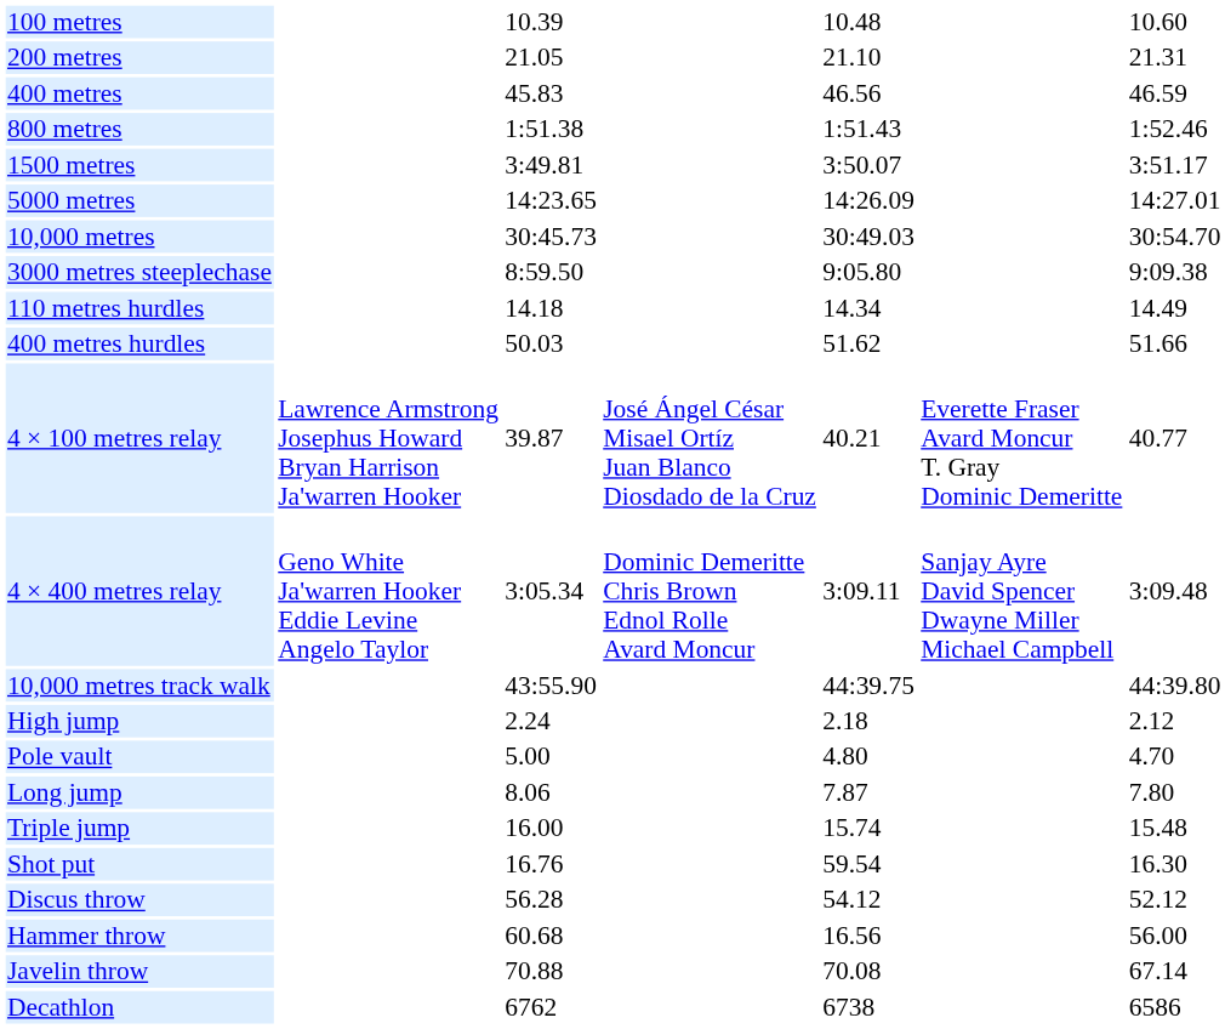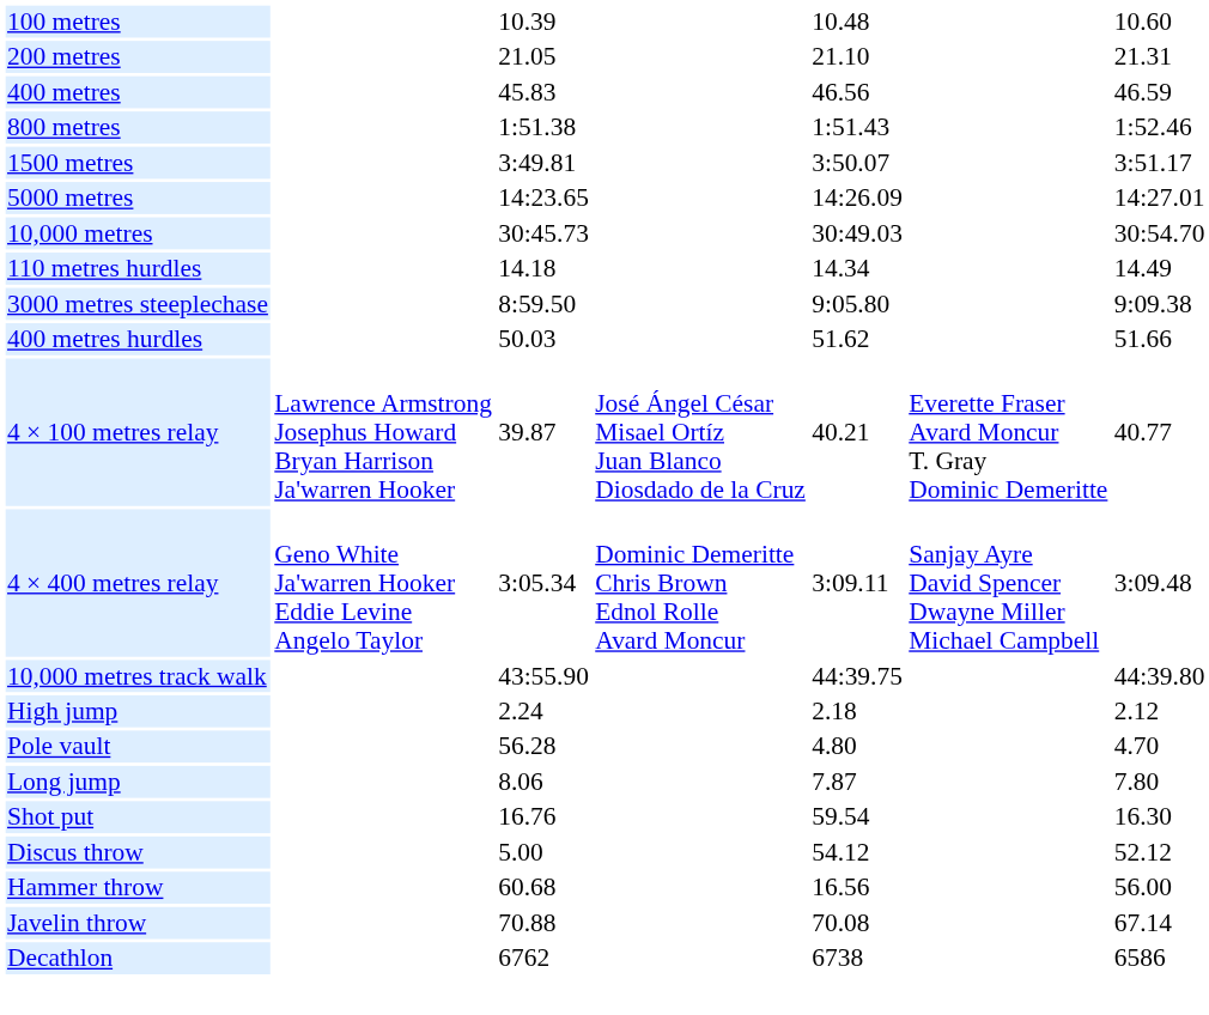 <table>
 <tr>
 <td bgcolor = DDEEFF><a href='#'>100 metres</a></td>
 <td></td>
 <td>10.39</td>
 <td></td>
 <td>10.48</td>
 <td></td>
 <td>10.60</td>
 </tr>
 <tr>
 <td bgcolor = DDEEFF><a href='#'>200 metres</a></td>
 <td></td>
 <td>21.05</td>
 <td></td>
 <td>21.10</td>
 <td></td>
 <td>21.31</td>
 </tr>
 <tr>
 <td bgcolor = DDEEFF><a href='#'>400 metres</a></td>
 <td></td>
 <td>45.83</td>
 <td></td>
 <td>46.56</td>
 <td></td>
 <td>46.59</td>
 </tr>
 <tr>
 <td bgcolor = DDEEFF><a href='#'>800 metres</a></td>
 <td></td>
 <td>1:51.38</td>
 <td></td>
 <td>1:51.43</td>
 <td></td>
 <td>1:52.46</td>
 </tr>
 <tr>
 <td bgcolor = DDEEFF><a href='#'>1500 metres</a></td>
 <td></td>
 <td>3:49.81</td>
 <td></td>
 <td>3:50.07</td>
 <td></td>
 <td>3:51.17</td>
 </tr>
 <tr>
 <td bgcolor = DDEEFF><a href='#'>5000 metres</a></td>
 <td></td>
 <td>14:23.65</td>
 <td></td>
 <td>14:26.09</td>
 <td></td>
 <td>14:27.01</td>
 </tr>
 <tr>
 <td bgcolor = DDEEFF><a href='#'>10,000 metres</a></td>
 <td></td>
 <td>30:45.73</td>
 <td></td>
 <td>30:49.03</td>
 <td></td>
 <td>30:54.70</td>
 </tr>
 <tr>
+<td bgcolor = DDEEFF><a href='#'>110 metres hurdles</a></td>
+<td></td>
+<td>14.18</td>
+<td></td>
+<td>14.34</td>
+<td></td>
+<td>14.49</td>
+</tr>
+<tr>
 <td bgcolor = DDEEFF><a href='#'>3000 metres steeplechase</a></td>
 <td></td>
 <td>8:59.50</td>
 <td></td>
 <td>9:05.80</td>
 <td></td>
 <td>9:09.38</td>
-</tr>
-<tr>
-<td bgcolor = DDEEFF><a href='#'>110 metres hurdles</a></td>
-<td></td>
-<td>14.18</td>
-<td></td>
-<td>14.34</td>
-<td></td>
-<td>14.49</td>
 </tr>
 <tr>
 <td bgcolor = DDEEFF><a href='#'>400 metres hurdles</a></td>
 <td></td>
 <td>50.03</td>
 <td></td>
 <td>51.62</td>
 <td></td>
 <td>51.66</td>
 </tr>
 <tr>
 <td bgcolor = DDEEFF><a href='#'>4 × 100 metres relay</a></td>
 <td><br><a href='#'>Lawrence Armstrong</a><br><a href='#'>Josephus Howard</a><br><a href='#'>Bryan Harrison</a><br><a href='#'>Ja'warren Hooker</a></td>
 <td>39.87</td>
 <td><br><a href='#'>José Ángel César</a><br><a href='#'>Misael Ortíz</a><br><a href='#'>Juan Blanco</a><br><a href='#'>Diosdado de la Cruz</a></td>
 <td>40.21</td>
 <td><br><a href='#'>Everette Fraser</a><br><a href='#'>Avard Moncur</a><br>T. Gray<br><a href='#'>Dominic Demeritte</a></td>
 <td>40.77</td>
 </tr>
 <tr>
 <td bgcolor = DDEEFF><a href='#'>4 × 400 metres relay</a></td>
 <td><br><a href='#'>Geno White</a><br><a href='#'>Ja'warren Hooker</a><br><a href='#'>Eddie Levine</a><br><a href='#'>Angelo Taylor</a></td>
 <td>3:05.34</td>
 <td><br><a href='#'>Dominic Demeritte</a><br><a href='#'>Chris Brown</a><br><a href='#'>Ednol Rolle</a><br><a href='#'>Avard Moncur</a></td>
 <td>3:09.11</td>
 <td><br><a href='#'>Sanjay Ayre</a><br><a href='#'>David Spencer</a><br><a href='#'>Dwayne Miller</a><br><a href='#'>Michael Campbell</a></td>
 <td>3:09.48</td>
 </tr>
 <tr>
 <td bgcolor = DDEEFF><a href='#'>10,000 metres track walk</a></td>
 <td></td>
 <td>43:55.90</td>
 <td></td>
 <td>44:39.75</td>
 <td></td>
 <td>44:39.80</td>
 </tr>
 <tr>
 <td bgcolor = DDEEFF><a href='#'>High jump</a></td>
 <td></td>
 <td>2.24</td>
 <td></td>
 <td>2.18</td>
 <td></td>
 <td>2.12</td>
 </tr>
 <tr>
 <td bgcolor = DDEEFF><a href='#'>Pole vault</a></td>
 <td></td>
-<td>5.00</td>
+<td>56.28</td>
 <td></td>
 <td>4.80</td>
 <td></td>
 <td>4.70</td>
 </tr>
 <tr>
 <td bgcolor = DDEEFF><a href='#'>Long jump</a></td>
 <td></td>
 <td>8.06</td>
 <td></td>
 <td>7.87</td>
 <td></td>
 <td>7.80</td>
 </tr>
 <tr>
-<td bgcolor = DDEEFF><a href='#'>Triple jump</a></td>
-<td></td>
-<td>16.00</td>
-<td></td>
-<td>15.74</td>
-<td></td>
-<td>15.48</td>
-</tr>
-<tr>
 <td bgcolor = DDEEFF><a href='#'>Shot put</a></td>
 <td></td>
 <td>16.76</td>
 <td></td>
 <td>59.54</td>
 <td></td>
 <td>16.30</td>
 </tr>
 <tr>
 <td bgcolor = DDEEFF><a href='#'>Discus throw</a></td>
 <td></td>
-<td>56.28</td>
+<td>5.00</td>
 <td></td>
 <td>54.12</td>
 <td></td>
 <td>52.12</td>
 </tr>
 <tr>
 <td bgcolor = DDEEFF><a href='#'>Hammer throw</a></td>
 <td></td>
 <td>60.68</td>
 <td></td>
 <td>16.56</td>
 <td></td>
 <td>56.00</td>
 </tr>
 <tr>
 <td bgcolor = DDEEFF><a href='#'>Javelin throw</a></td>
 <td></td>
 <td>70.88</td>
 <td></td>
 <td>70.08</td>
 <td></td>
 <td>67.14</td>
 </tr>
 <tr>
 <td bgcolor = DDEEFF><a href='#'>Decathlon</a></td>
 <td></td>
 <td>6762</td>
 <td></td>
 <td>6738</td>
 <td></td>
 <td>6586</td>
 </tr>
 </table>
